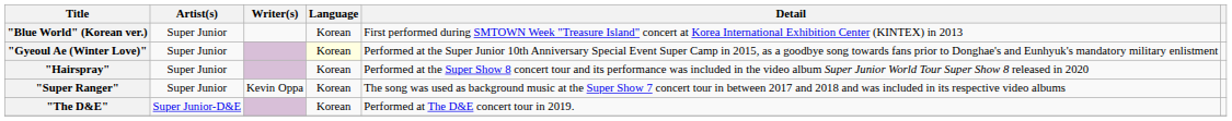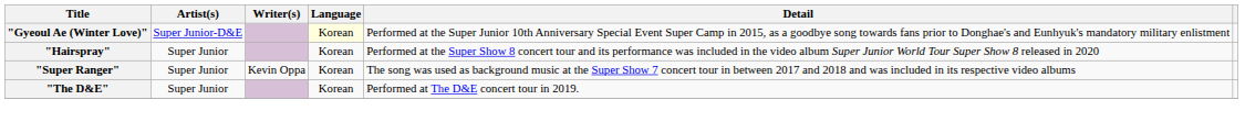 <table class="wikitable sortable plainrowheaders" style="text-align:center;">
 <tr>
 <th scope="col">Title</th>
 <th scope="col">Artist(s)</th>
 <th scope="col" class="unsortable">Writer(s)</th>
 <th scope="col">Language</th>
 <th scope="col" class="unsortable">Detail</th>
 <th scope="col" class="unsortable"></th>
 </tr>
 <tr>
-<th scope="row">"Blue World" (Korean ver.)</th>
-<td>Super Junior</td>
-<td></td>
-<td>Korean</td>
-<td style="text-align:left">First performed during <a href='#'>SMTOWN Week "Treasure Island"</a> concert at <a href='#'>Korea International Exhibition Center</a> (KINTEX) in 2013</td>
-<td></td>
-</tr>
-<tr>
 <th scope="row">"Gyeoul Ae (Winter Love)"</th>
-<td>Super Junior</td>
+<td><a href='#'>Super Junior-D&E</a></td>
 <td style="background:#D8BFD8"></td>
 <td style="background: lightyellow;">Korean</td>
 <td style="text-align:left">Performed at the Super Junior 10th Anniversary Special Event Super Camp in 2015, as a goodbye song towards fans prior to Donghae's and Eunhyuk's mandatory military enlistment</td>
 <td></td>
 </tr>
 <tr>
 <th scope="row">"Hairspray"</th>
 <td>Super Junior</td>
 <td style="background:#D8BFD8"></td>
 <td>Korean</td>
 <td style="text-align:left">Performed at the <a href='#'>Super Show 8</a> concert tour and its performance was included in the video album <em>Super Junior World Tour Super Show 8</em> released in 2020</td>
 <td></td>
 </tr>
 <tr>
 <th scope="row">"Super Ranger"</th>
 <td>Super Junior</td>
 <td>Kevin Oppa</td>
 <td>Korean</td>
 <td style="text-align:left">The song was used as background music at the <a href='#'>Super Show 7</a> concert tour in between 2017 and 2018 and was included in its respective video albums</td>
 <td></td>
 </tr>
 <tr>
 <th scope="row">"The D&E"</th>
-<td><a href='#'>Super Junior-D&E</a></td>
+<td>Super Junior</td>
 <td style="background:#D8BFD8"></td>
 <td>Korean</td>
 <td style="text-align:left">Performed at <a href='#'>The D&E</a> concert tour in 2019.</td>
 <td></td>
 </tr>
 <tr>
 </tr>
 </table>
